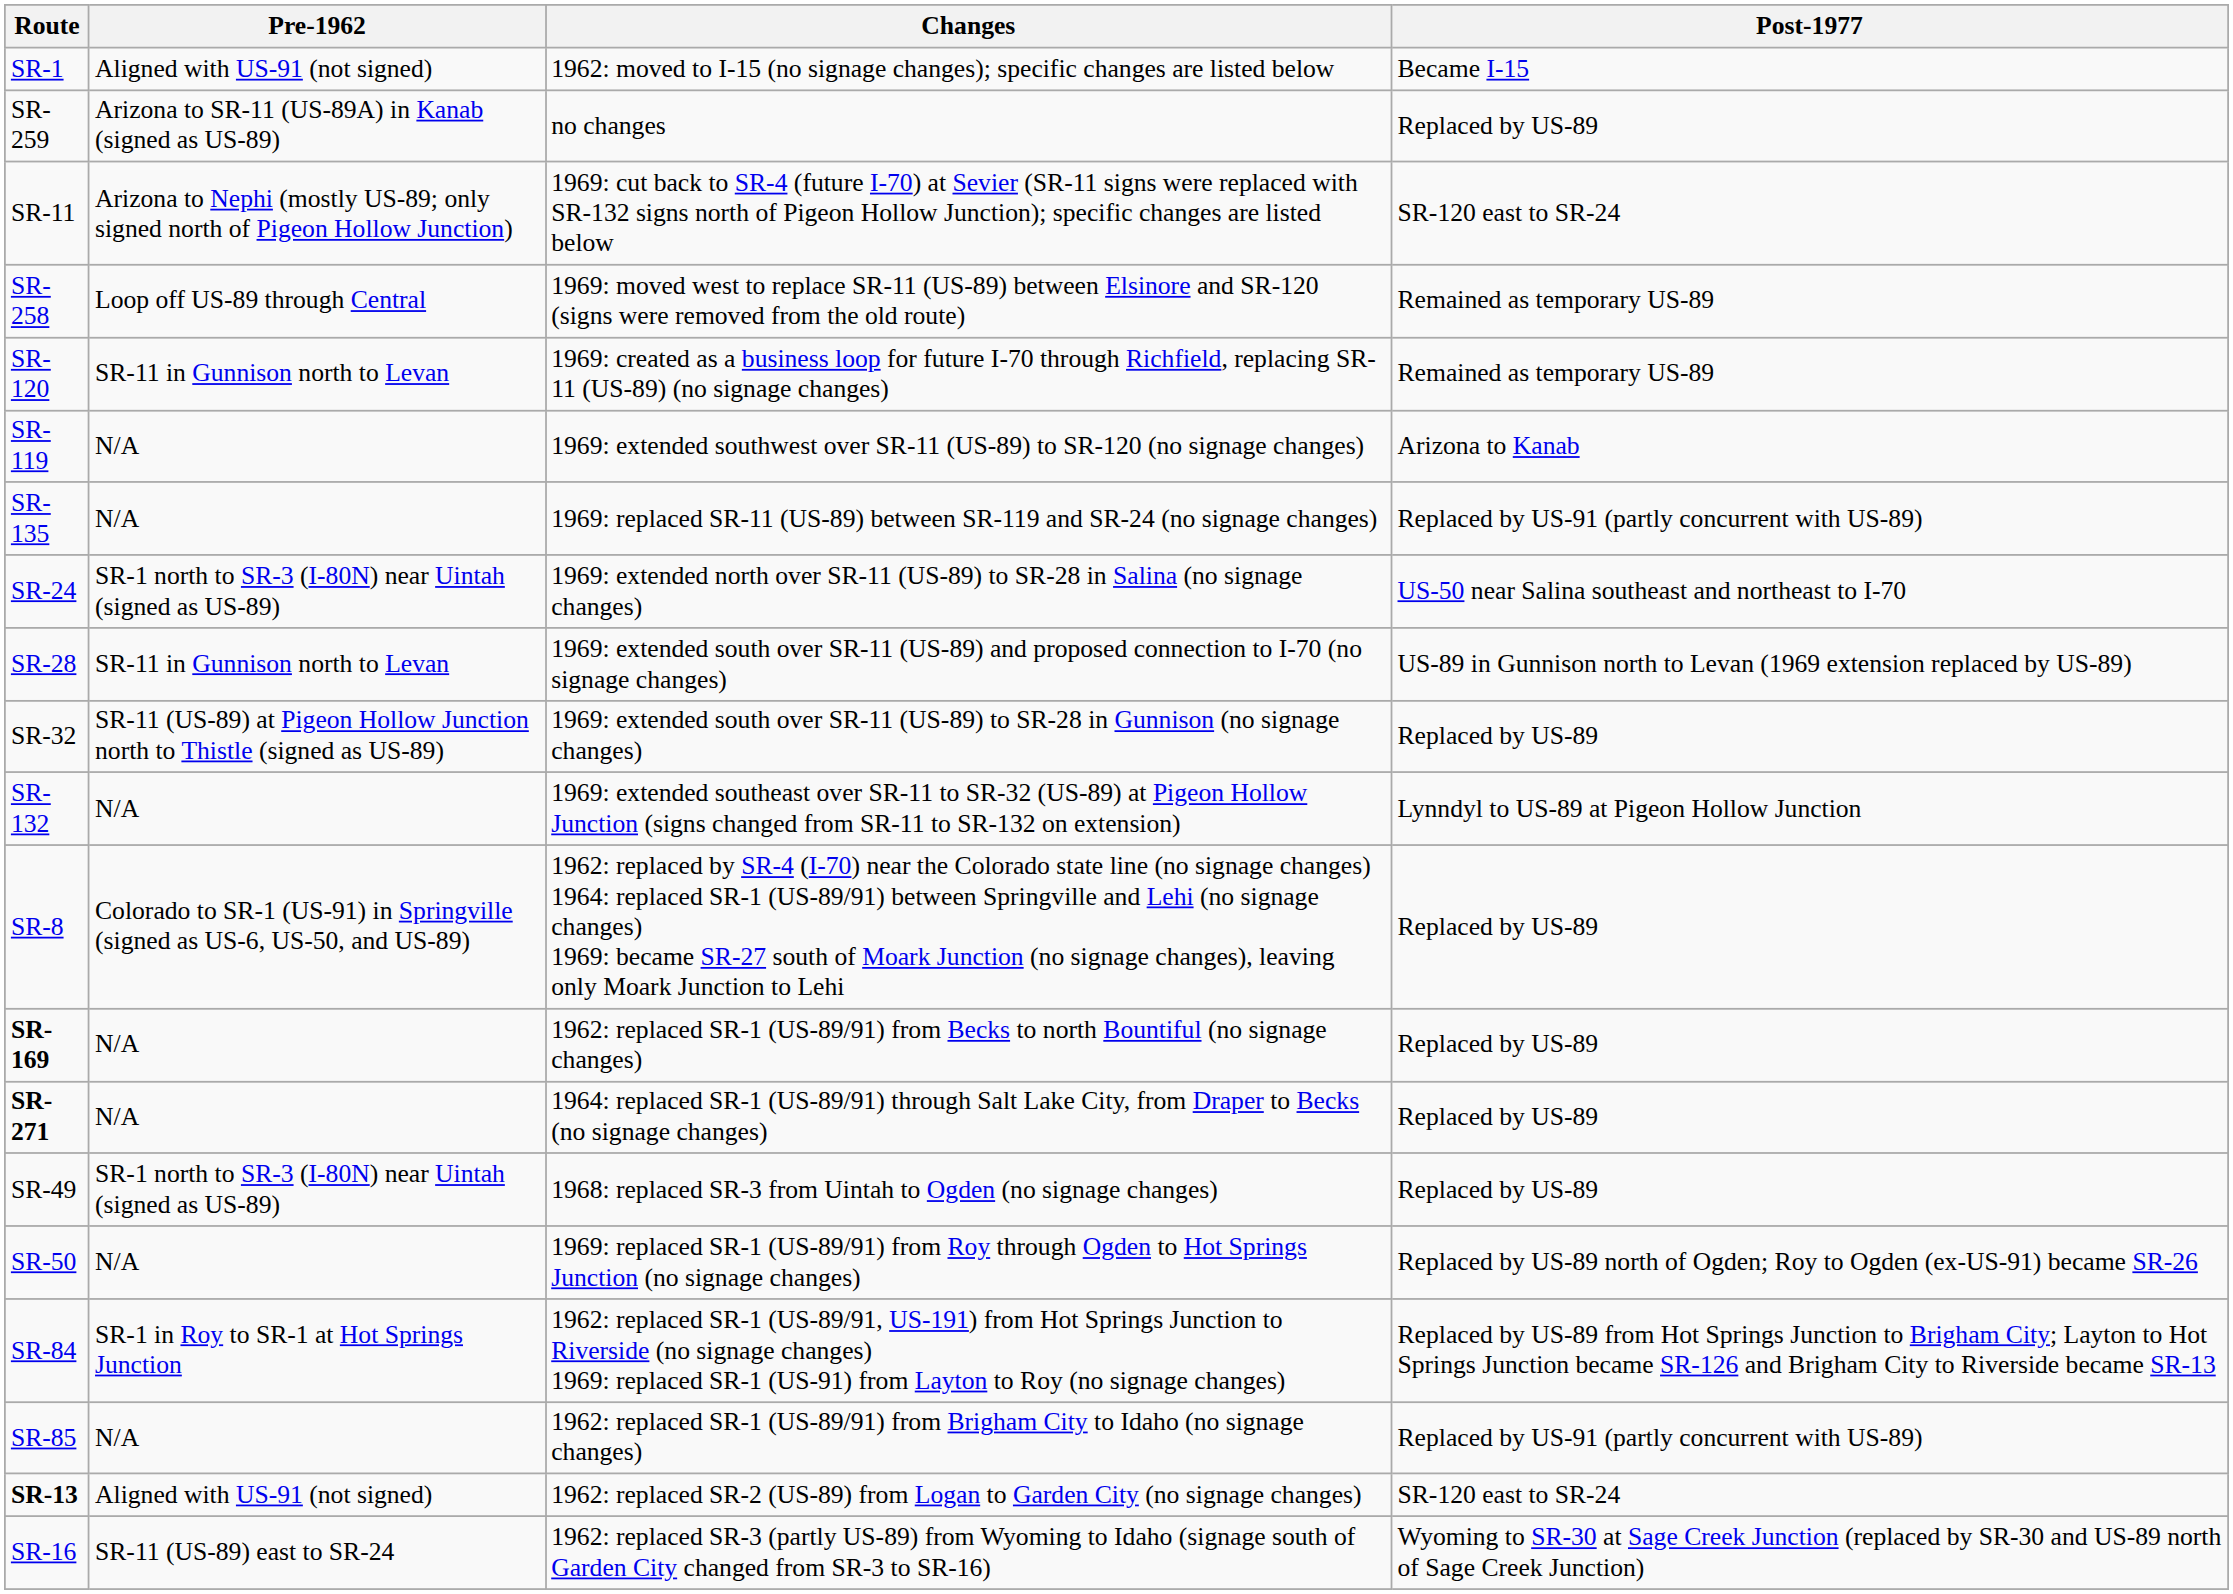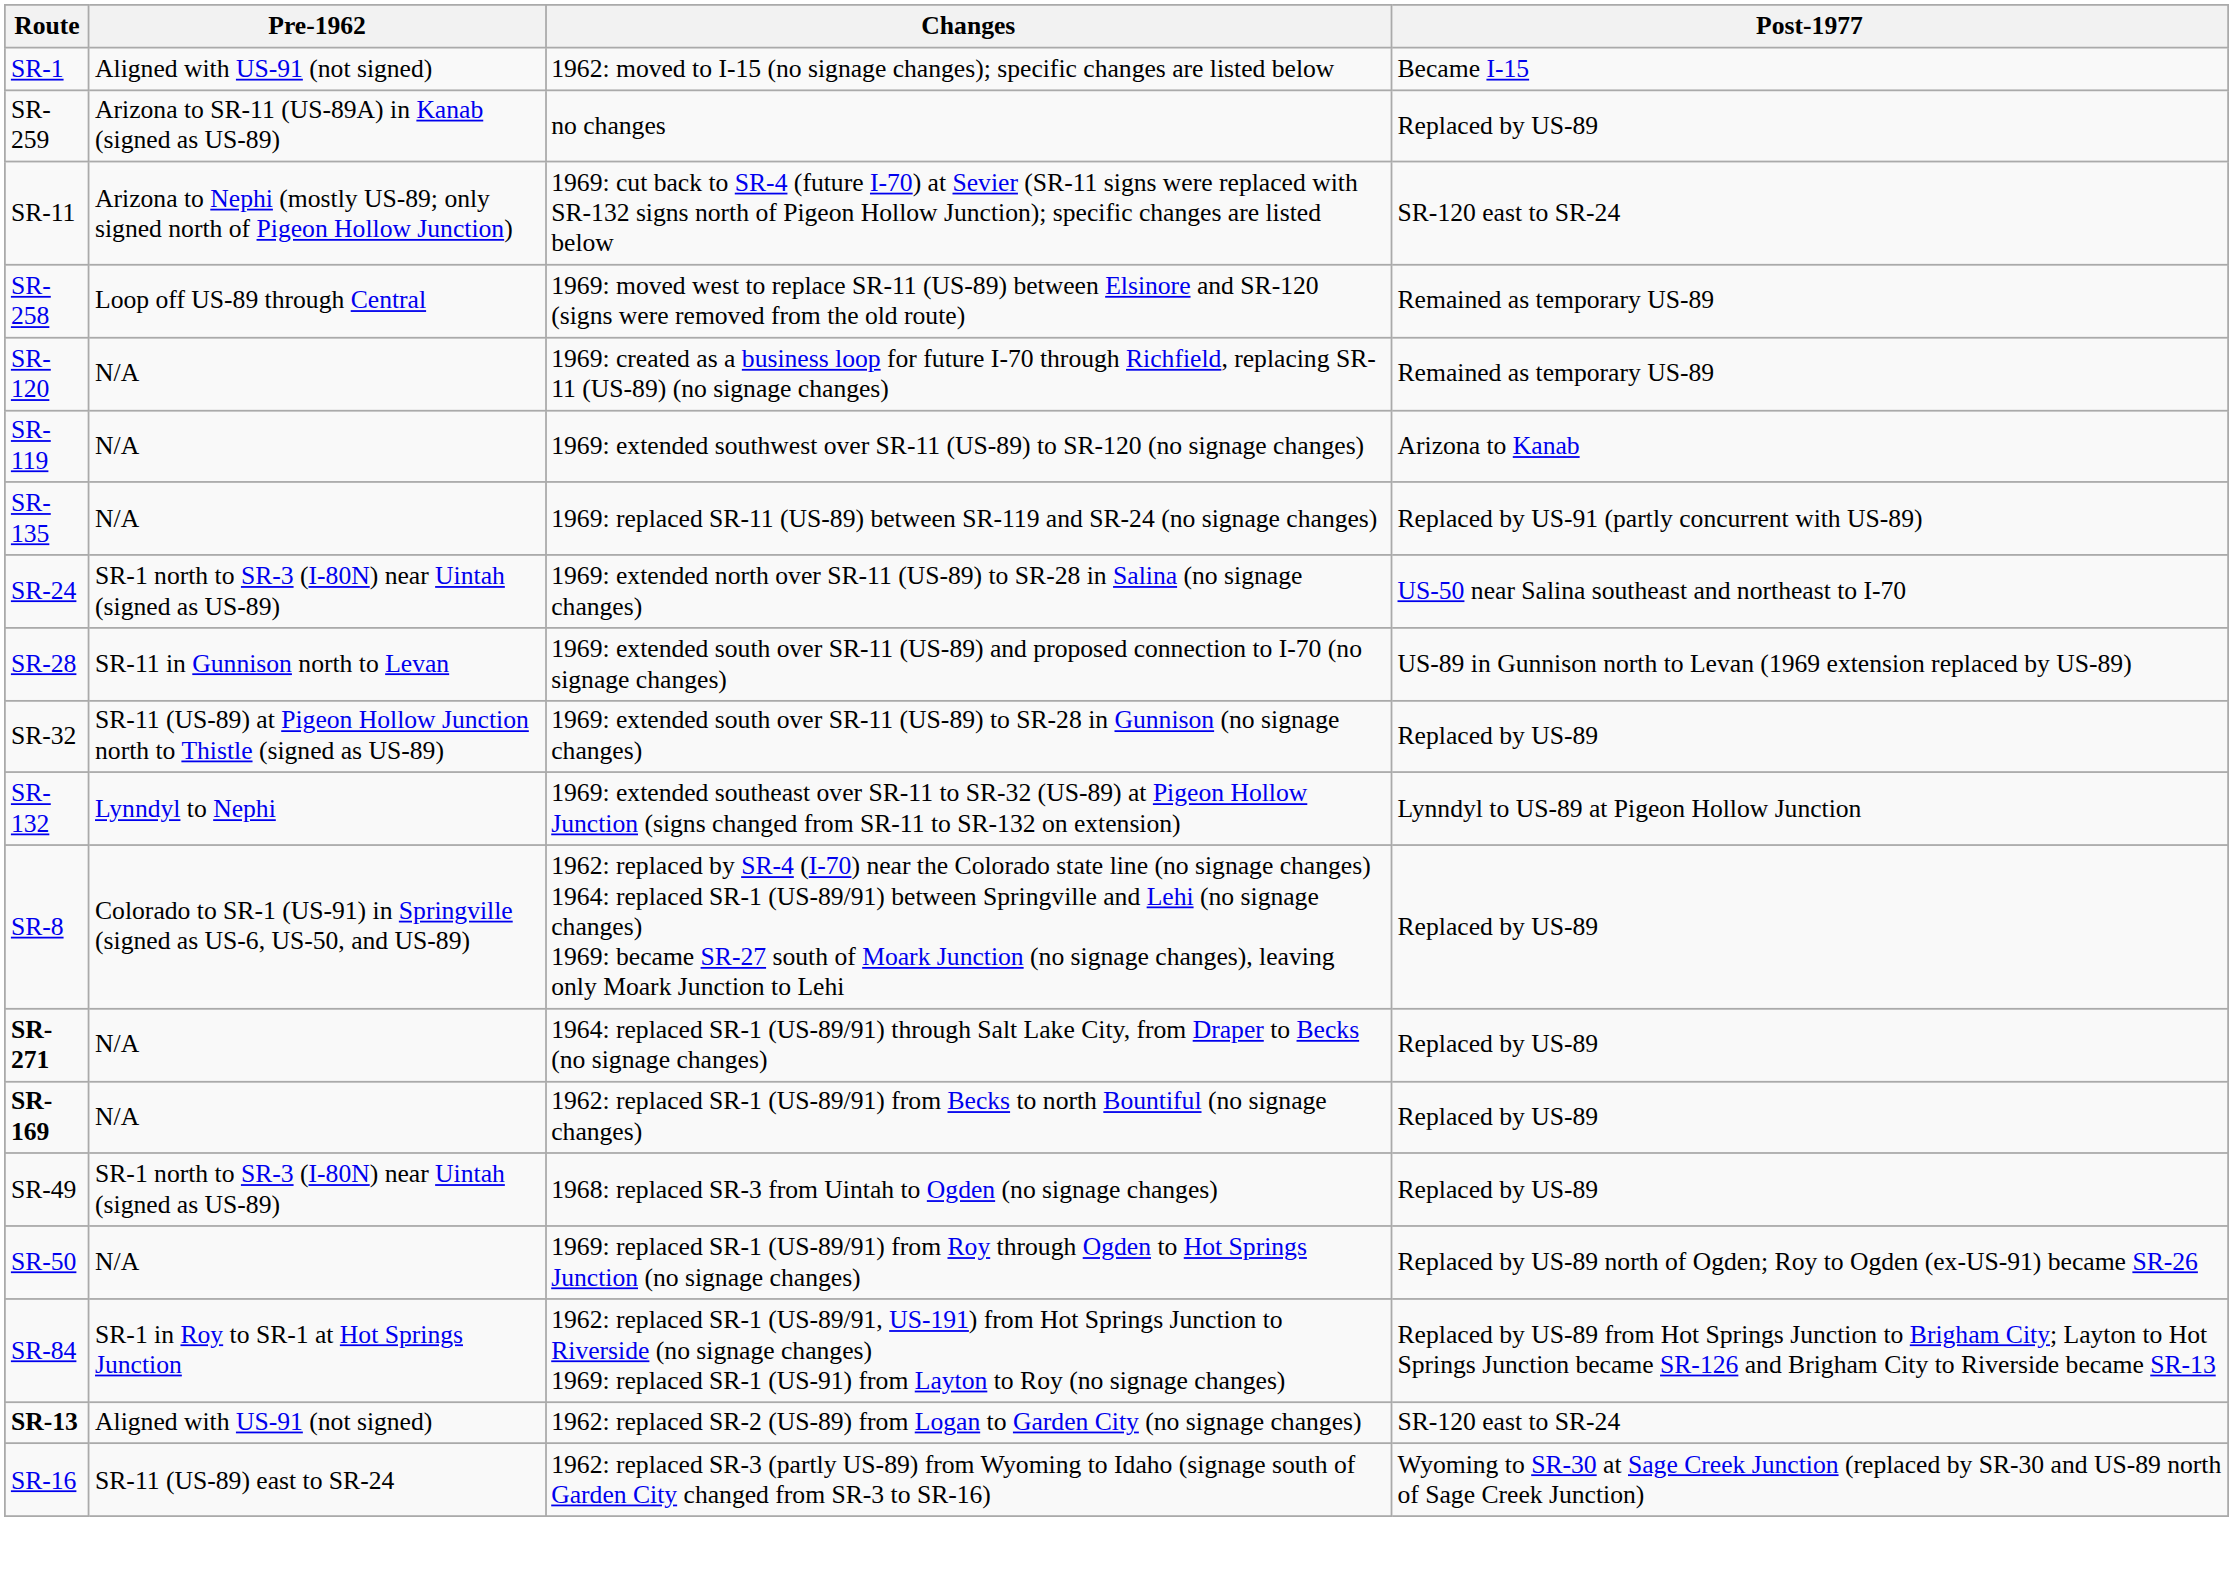 <table class=wikitable style="font-size:90%;">
 <tr>
 <th>Route</th>
 <th>Pre-1962</th>
 <th>Changes</th>
 <th>Post-1977</th>
 </tr>
 <tr>
 <td><a href='#'>SR-1</a></td>
 <td>Aligned with <a href='#'>US-91</a> (not signed)</td>
 <td>1962: moved to I-15 (no signage changes); specific changes are listed below</td>
 <td>Became <a href='#'>I-15</a></td>
 </tr>
 <tr>
 <td>SR-259</td>
 <td>Arizona to SR-11 (US-89A) in <a href='#'>Kanab</a> (signed as US-89)</td>
 <td>no changes</td>
 <td>Replaced by US-89</td>
 </tr>
 <tr>
 <td>SR-11</td>
 <td>Arizona to <a href='#'>Nephi</a> (mostly US-89; only signed north of <a href='#'>Pigeon Hollow Junction</a>)</td>
 <td>1969: cut back to <a href='#'>SR-4</a> (future <a href='#'>I-70</a>) at <a href='#'>Sevier</a> (SR-11 signs were replaced with SR-132 signs north of Pigeon Hollow Junction); specific changes are listed below</td>
 <td>SR-120 east to SR-24</td>
 </tr>
 <tr>
 <td><a href='#'>SR-258</a></td>
 <td>Loop off US-89 through <a href='#'>Central</a></td>
 <td>1969: moved west to replace SR-11 (US-89) between <a href='#'>Elsinore</a> and SR-120 (signs were removed from the old route)</td>
 <td>Remained as temporary US-89</td>
 </tr>
 <tr>
 <td><a href='#'>SR-120</a></td>
-<td>SR-11 in <a href='#'>Gunnison</a> north to <a href='#'>Levan</a></td>
+<td>N/A</td>
 <td>1969: created as a <a href='#'>business loop</a> for future I-70 through <a href='#'>Richfield</a>, replacing SR-11 (US-89) (no signage changes)</td>
 <td>Remained as temporary US-89</td>
 </tr>
 <tr>
 <td><a href='#'>SR-119</a></td>
 <td>N/A</td>
 <td>1969: extended southwest over SR-11 (US-89) to SR-120 (no signage changes)</td>
 <td>Arizona to <a href='#'>Kanab</a></td>
 </tr>
 <tr>
 <td><a href='#'>SR-135</a></td>
 <td>N/A</td>
 <td>1969: replaced SR-11 (US-89) between SR-119 and SR-24 (no signage changes)</td>
 <td>Replaced by US-91 (partly concurrent with US-89)</td>
 </tr>
 <tr>
 <td><a href='#'>SR-24</a></td>
 <td>SR-1 north to <a href='#'>SR-3</a> (<a href='#'>I-80N</a>) near <a href='#'>Uintah</a> (signed as US-89)</td>
 <td>1969: extended north over SR-11 (US-89) to SR-28 in <a href='#'>Salina</a> (no signage changes)</td>
 <td><a href='#'>US-50</a> near Salina southeast and northeast to I-70</td>
 </tr>
 <tr>
 <td><a href='#'>SR-28</a></td>
 <td>SR-11 in <a href='#'>Gunnison</a> north to <a href='#'>Levan</a></td>
 <td>1969: extended south over SR-11 (US-89) and proposed connection to I-70 (no signage changes)</td>
 <td>US-89 in Gunnison north to Levan (1969 extension replaced by US-89)</td>
 </tr>
 <tr>
 <td>SR-32</td>
 <td>SR-11 (US-89) at <a href='#'>Pigeon Hollow Junction</a> north to <a href='#'>Thistle</a> (signed as US-89)</td>
 <td>1969: extended south over SR-11 (US-89) to SR-28 in <a href='#'>Gunnison</a> (no signage changes)</td>
 <td>Replaced by US-89</td>
 </tr>
 <tr>
 <td><a href='#'>SR-132</a></td>
-<td>N/A</td>
+<td><a href='#'>Lynndyl</a> to <a href='#'>Nephi</a></td>
 <td>1969: extended southeast over SR-11 to SR-32 (US-89) at <a href='#'>Pigeon Hollow Junction</a> (signs changed from SR-11 to SR-132 on extension)</td>
 <td>Lynndyl to US-89 at Pigeon Hollow Junction</td>
 </tr>
 <tr>
 <td><a href='#'>SR-8</a></td>
 <td>Colorado to SR-1 (US-91) in <a href='#'>Springville</a> (signed as US-6, US-50, and US-89)</td>
 <td>1962: replaced by <a href='#'>SR-4</a> (<a href='#'>I-70</a>) near the Colorado state line (no signage changes)<br>1964: replaced SR-1 (US-89/91) between Springville and <a href='#'>Lehi</a> (no signage changes)<br>1969: became <a href='#'>SR-27</a> south of <a href='#'>Moark Junction</a> (no signage changes), leaving only Moark Junction to Lehi</td>
 <td>Replaced by US-89</td>
 </tr>
 <tr>
+<td valign=top><span></span><strong>SR-271</strong></td>
+<td>N/A</td>
+<td>1964: replaced SR-1 (US-89/91) through Salt Lake City, from <a href='#'>Draper</a> to <a href='#'>Becks</a> (no signage changes)</td>
+<td>Replaced by US-89</td>
+</tr>
+<tr>
 <td valign=top><span></span><strong>SR-169</strong></td>
 <td>N/A</td>
 <td>1962: replaced SR-1 (US-89/91) from <a href='#'>Becks</a> to north <a href='#'>Bountiful</a> (no signage changes)</td>
-<td>Replaced by US-89</td>
-</tr>
-<tr>
-<td valign=top><span></span><strong>SR-271</strong></td>
-<td>N/A</td>
-<td>1964: replaced SR-1 (US-89/91) through Salt Lake City, from <a href='#'>Draper</a> to <a href='#'>Becks</a> (no signage changes)</td>
 <td>Replaced by US-89</td>
 </tr>
 <tr>
 <td>SR-49</td>
 <td>SR-1 north to <a href='#'>SR-3</a> (<a href='#'>I-80N</a>) near <a href='#'>Uintah</a> (signed as US-89)</td>
 <td>1968: replaced SR-3 from Uintah to <a href='#'>Ogden</a> (no signage changes)</td>
 <td>Replaced by US-89</td>
 </tr>
 <tr>
 <td><a href='#'>SR-50</a></td>
 <td>N/A</td>
 <td>1969: replaced SR-1 (US-89/91) from <a href='#'>Roy</a> through <a href='#'>Ogden</a> to <a href='#'>Hot Springs Junction</a> (no signage changes)</td>
 <td>Replaced by US-89 north of Ogden; Roy to Ogden (ex-US-91) became <a href='#'>SR-26</a></td>
 </tr>
 <tr>
 <td><a href='#'>SR-84</a></td>
 <td>SR-1 in <a href='#'>Roy</a> to SR-1 at <a href='#'>Hot Springs Junction</a></td>
 <td>1962: replaced SR-1 (US-89/91, <a href='#'>US-191</a>) from Hot Springs Junction to <a href='#'>Riverside</a> (no signage changes)<br>1969: replaced SR-1 (US-91) from <a href='#'>Layton</a> to Roy (no signage changes)</td>
 <td>Replaced by US-89 from Hot Springs Junction to <a href='#'>Brigham City</a>; Layton to Hot Springs Junction became <a href='#'>SR-126</a> and Brigham City to Riverside became <a href='#'>SR-13</a></td>
 </tr>
 <tr>
-<td><a href='#'>SR-85</a></td>
-<td>N/A</td>
-<td>1962: replaced SR-1 (US-89/91) from <a href='#'>Brigham City</a> to Idaho (no signage changes)</td>
-<td>Replaced by US-91 (partly concurrent with US-89)</td>
-</tr>
-<tr>
 <td valign=top><span></span><strong>SR-13</strong></td>
 <td>Aligned with <a href='#'>US-91</a> (not signed)</td>
 <td>1962: replaced SR-2 (US-89) from <a href='#'>Logan</a> to <a href='#'>Garden City</a> (no signage changes)</td>
 <td>SR-120 east to SR-24</td>
 </tr>
 <tr>
 <td><a href='#'>SR-16</a></td>
 <td>SR-11 (US-89) east to SR-24</td>
 <td>1962: replaced SR-3 (partly US-89) from Wyoming to Idaho (signage south of <a href='#'>Garden City</a> changed from SR-3 to SR-16)</td>
 <td>Wyoming to <a href='#'>SR-30</a> at <a href='#'>Sage Creek Junction</a> (replaced by SR-30 and US-89 north of Sage Creek Junction)</td>
 </tr>
 </table>
